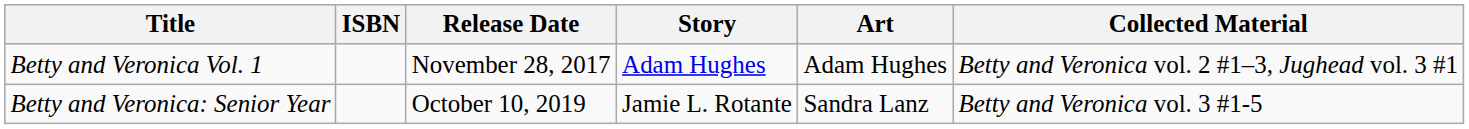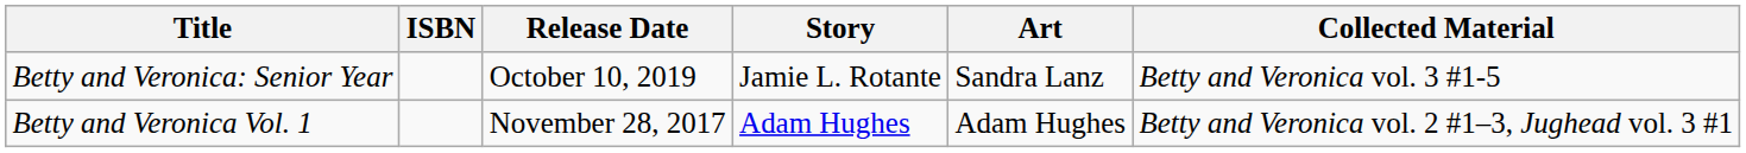 <table class="wikitable">
 <tr>
 <th>Title</th>
 <th>ISBN</th>
 <th>Release Date</th>
 <th>Story</th>
 <th>Art</th>
 <th>Collected Material</th>
 </tr>
 <tr>
+<td><em>Betty and Veronica: Senior Year</em></td>
+<td></td>
+<td>October 10, 2019</td>
+<td>Jamie L. Rotante</td>
+<td>Sandra Lanz</td>
+<td><em>Betty and Veronica</em> vol. 3 #1-5</td>
+</tr>
+<tr>
 <td><em>Betty and Veronica Vol. 1</em></td>
 <td></td>
 <td>November 28, 2017</td>
 <td><a href='#'>Adam Hughes</a></td>
 <td>Adam Hughes</td>
 <td><em>Betty and Veronica</em> vol. 2 #1–3, <em>Jughead</em> vol. 3 #1</td>
 </tr>
-<tr>
-<td><em>Betty and Veronica: Senior Year</em></td>
-<td></td>
-<td>October 10, 2019</td>
-<td>Jamie L. Rotante</td>
-<td>Sandra Lanz</td>
-<td><em>Betty and Veronica</em> vol. 3 #1-5</td>
-</tr>
 </table>
